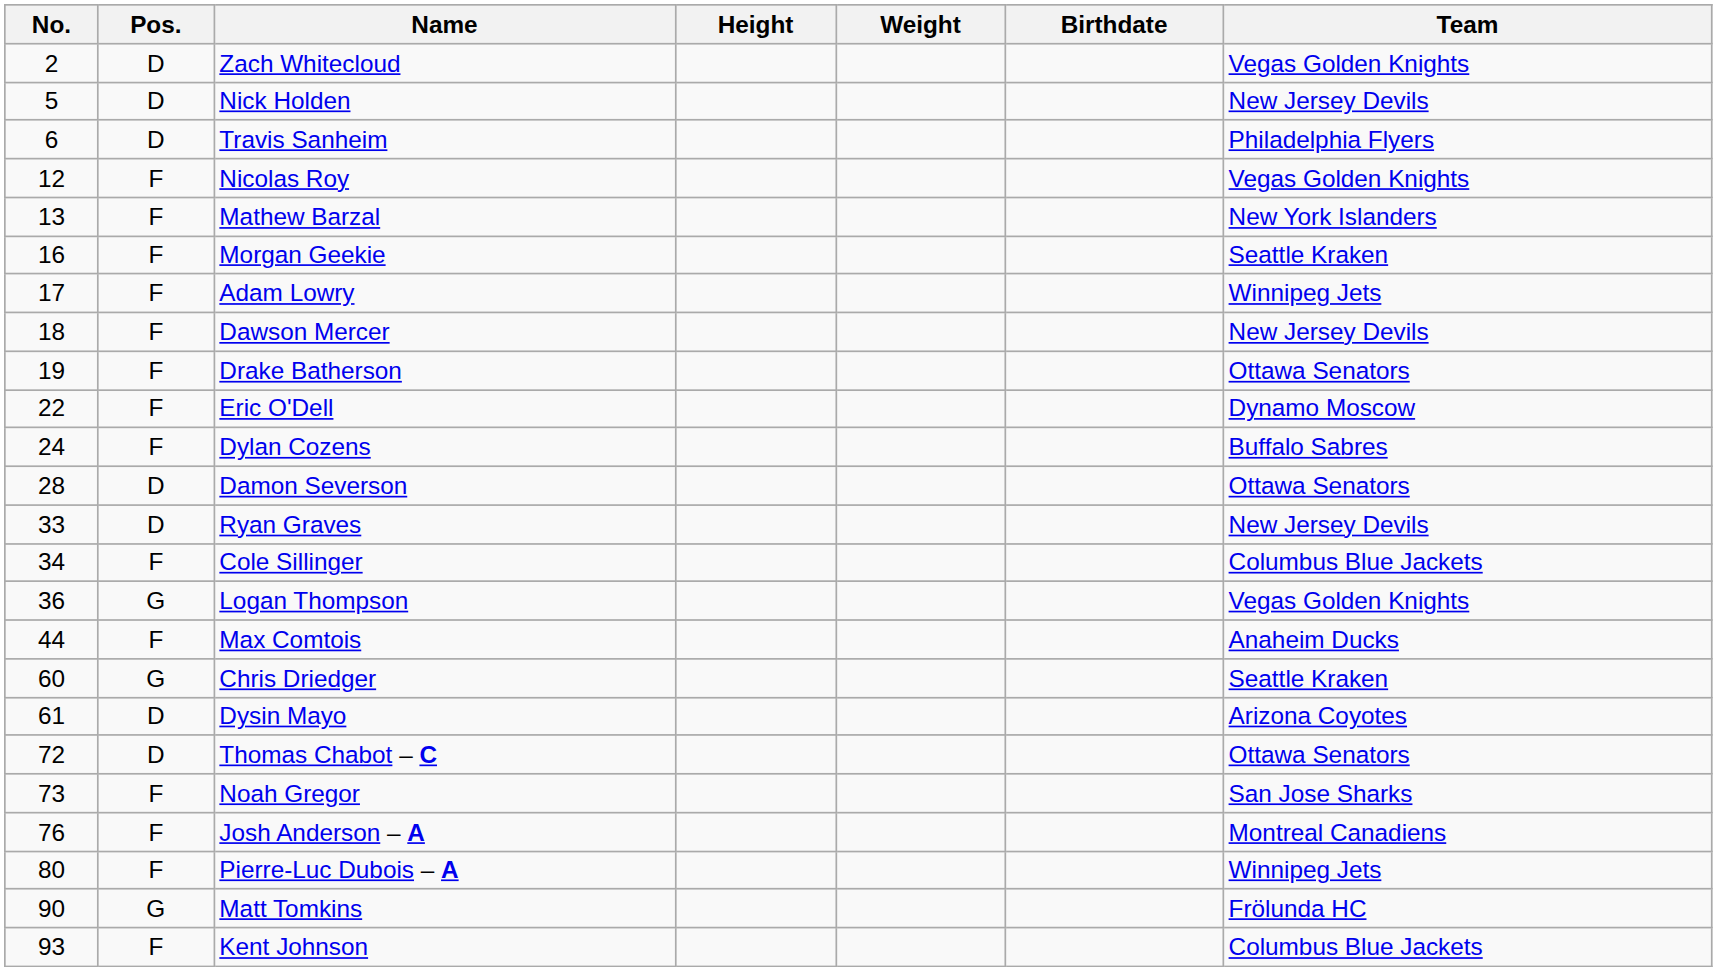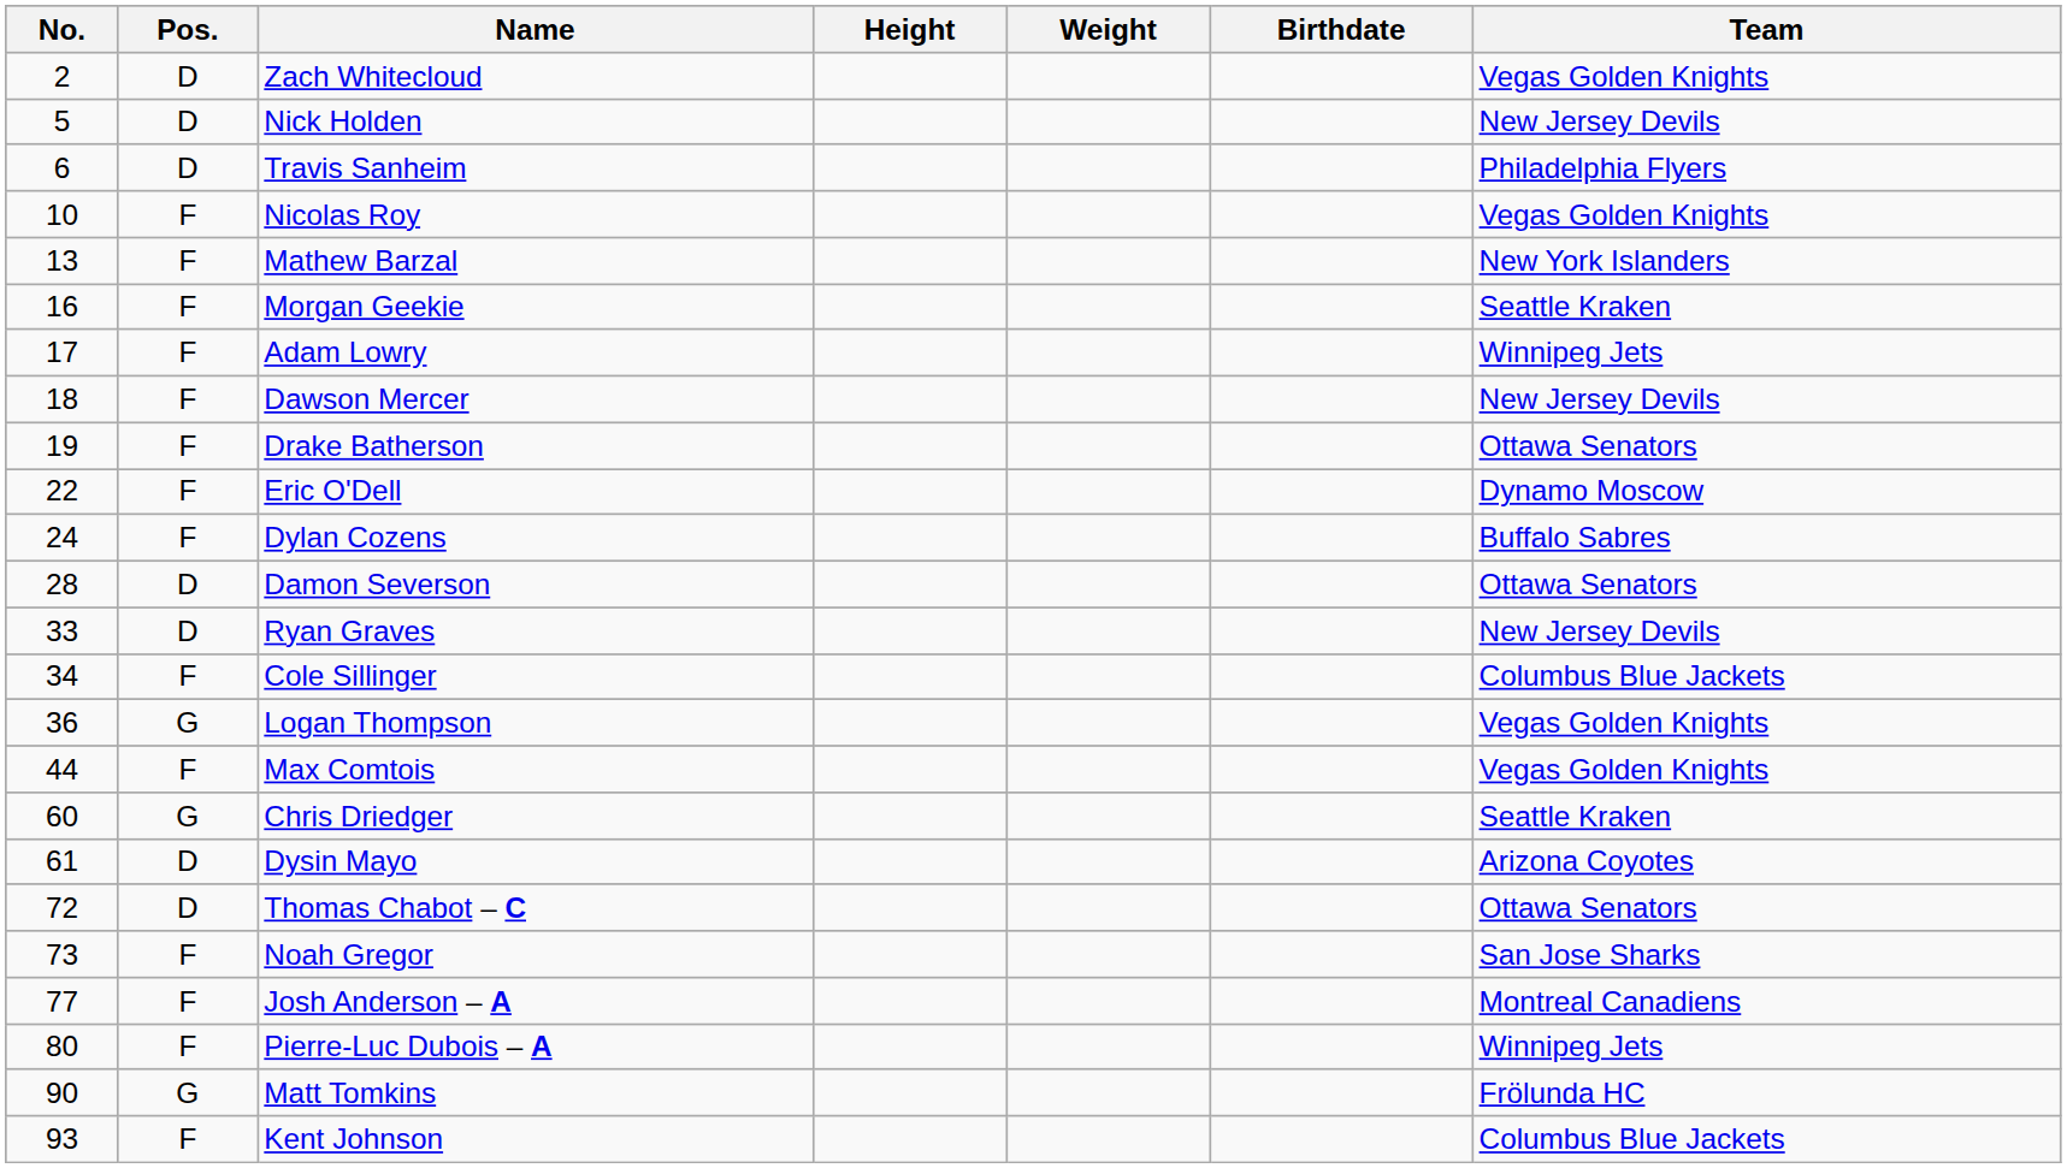 <table width="80%" class="wikitable sortable" style="font-size: 90%; text-align: center;">
 <tr>
 <th>No.</th>
 <th>Pos.</th>
 <th>Name</th>
 <th>Height</th>
 <th>Weight</th>
 <th>Birthdate</th>
 <th>Team</th>
 </tr>
 <tr>
 <td>2</td>
 <td>D</td>
 <td align=left><a href='#'>Zach Whitecloud</a></td>
 <td></td>
 <td></td>
 <td></td>
 <td style="text-align:left;"> <a href='#'>Vegas Golden Knights</a></td>
 </tr>
 <tr>
 <td>5</td>
 <td>D</td>
 <td align=left><a href='#'>Nick Holden</a></td>
 <td></td>
 <td></td>
 <td></td>
 <td style="text-align:left;"> <a href='#'>New Jersey Devils</a></td>
 </tr>
 <tr>
 <td>6</td>
 <td>D</td>
 <td align=left><a href='#'>Travis Sanheim</a></td>
 <td></td>
 <td></td>
 <td></td>
 <td style="text-align:left;"> <a href='#'>Philadelphia Flyers</a></td>
 </tr>
 <tr>
-<td>12</td>
+<td>10</td>
 <td>F</td>
 <td align=left><a href='#'>Nicolas Roy</a></td>
 <td></td>
 <td></td>
 <td></td>
 <td style="text-align:left;"> <a href='#'>Vegas Golden Knights</a></td>
 </tr>
 <tr>
 <td>13</td>
 <td>F</td>
 <td align=left><a href='#'>Mathew Barzal</a></td>
 <td></td>
 <td></td>
 <td></td>
 <td style="text-align:left;"> <a href='#'>New York Islanders</a></td>
 </tr>
 <tr>
 <td>16</td>
 <td>F</td>
 <td align=left><a href='#'>Morgan Geekie</a></td>
 <td></td>
 <td></td>
 <td></td>
 <td style="text-align:left;"> <a href='#'>Seattle Kraken</a></td>
 </tr>
 <tr>
 <td>17</td>
 <td>F</td>
 <td align=left><a href='#'>Adam Lowry</a></td>
 <td></td>
 <td></td>
 <td></td>
 <td style="text-align:left;"> <a href='#'>Winnipeg Jets</a></td>
 </tr>
 <tr>
 <td>18</td>
 <td>F</td>
 <td align=left><a href='#'>Dawson Mercer</a></td>
 <td></td>
 <td></td>
 <td></td>
 <td style="text-align:left;"> <a href='#'>New Jersey Devils</a></td>
 </tr>
 <tr>
 <td>19</td>
 <td>F</td>
 <td align=left><a href='#'>Drake Batherson</a></td>
 <td></td>
 <td></td>
 <td></td>
 <td style="text-align:left;"> <a href='#'>Ottawa Senators</a></td>
 </tr>
 <tr>
 <td>22</td>
 <td>F</td>
 <td align=left><a href='#'>Eric O'Dell</a></td>
 <td></td>
 <td></td>
 <td></td>
 <td style="text-align:left;"> <a href='#'>Dynamo Moscow</a></td>
 </tr>
 <tr>
 <td>24</td>
 <td>F</td>
 <td align=left><a href='#'>Dylan Cozens</a></td>
 <td></td>
 <td></td>
 <td></td>
 <td style="text-align:left;"> <a href='#'>Buffalo Sabres</a></td>
 </tr>
 <tr>
 <td>28</td>
 <td>D</td>
 <td align=left><a href='#'>Damon Severson</a></td>
 <td></td>
 <td></td>
 <td></td>
 <td style="text-align:left;"> <a href='#'>Ottawa Senators</a></td>
 </tr>
 <tr>
 <td>33</td>
 <td>D</td>
 <td align=left><a href='#'>Ryan Graves</a></td>
 <td></td>
 <td></td>
 <td></td>
 <td style="text-align:left;"> <a href='#'>New Jersey Devils</a></td>
 </tr>
 <tr>
 <td>34</td>
 <td>F</td>
 <td align=left><a href='#'>Cole Sillinger</a></td>
 <td></td>
 <td></td>
 <td></td>
 <td style="text-align:left;"> <a href='#'>Columbus Blue Jackets</a></td>
 </tr>
 <tr>
 <td>36</td>
 <td>G</td>
 <td align=left><a href='#'>Logan Thompson</a></td>
 <td></td>
 <td></td>
 <td></td>
 <td style="text-align:left;"> <a href='#'>Vegas Golden Knights</a></td>
 </tr>
 <tr>
 <td>44</td>
 <td>F</td>
 <td align=left><a href='#'>Max Comtois</a></td>
 <td></td>
 <td></td>
 <td></td>
-<td style="text-align:left;"> <a href='#'>Anaheim Ducks</a></td>
+<td style="text-align:left;"> <a href='#'>Vegas Golden Knights</a></td>
 </tr>
 <tr>
 <td>60</td>
 <td>G</td>
 <td align=left><a href='#'>Chris Driedger</a></td>
 <td></td>
 <td></td>
 <td></td>
 <td style="text-align:left;"> <a href='#'>Seattle Kraken</a></td>
 </tr>
 <tr>
 <td>61</td>
 <td>D</td>
 <td align=left><a href='#'>Dysin Mayo</a></td>
 <td></td>
 <td></td>
 <td></td>
 <td style="text-align:left;"> <a href='#'>Arizona Coyotes</a></td>
 </tr>
 <tr>
 <td>72</td>
 <td>D</td>
 <td align=left><a href='#'>Thomas Chabot</a> – <strong><a href='#'>C</a></strong></td>
 <td></td>
 <td></td>
 <td></td>
 <td style="text-align:left;"> <a href='#'>Ottawa Senators</a></td>
 </tr>
 <tr>
 <td>73</td>
 <td>F</td>
 <td align=left><a href='#'>Noah Gregor</a></td>
 <td></td>
 <td></td>
 <td></td>
 <td style="text-align:left;"> <a href='#'>San Jose Sharks</a></td>
 </tr>
 <tr>
-<td>76</td>
+<td>77</td>
 <td>F</td>
 <td align=left><a href='#'>Josh Anderson</a>  – <strong><a href='#'>A</a></strong></td>
 <td></td>
 <td></td>
 <td></td>
 <td style="text-align:left;"> <a href='#'>Montreal Canadiens</a></td>
 </tr>
 <tr>
 <td>80</td>
 <td>F</td>
 <td align=left><a href='#'>Pierre-Luc Dubois</a> – <strong><a href='#'>A</a></strong></td>
 <td></td>
 <td></td>
 <td></td>
 <td style="text-align:left;"> <a href='#'>Winnipeg Jets</a></td>
 </tr>
 <tr>
 <td>90</td>
 <td>G</td>
 <td align=left><a href='#'>Matt Tomkins</a></td>
 <td></td>
 <td></td>
 <td></td>
 <td style="text-align:left;"> <a href='#'>Frölunda HC</a></td>
 </tr>
 <tr>
 <td>93</td>
 <td>F</td>
 <td align=left><a href='#'>Kent Johnson</a></td>
 <td></td>
 <td></td>
 <td></td>
 <td style="text-align:left;"> <a href='#'>Columbus Blue Jackets</a></td>
 </tr>
 </table>
